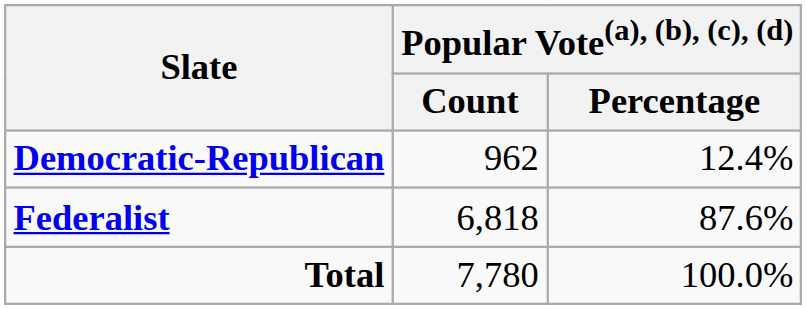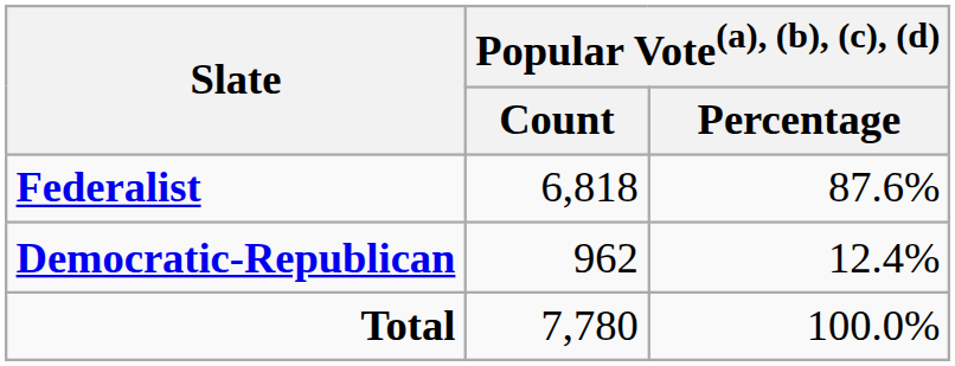 <table class="wikitable" style=text-align:right>
 <tr>
 <th rowspan=2>Slate</th>
 <th colspan=2>Popular Vote<sup>(a), (b), (c), (d)</sup></th>
 </tr>
 <tr>
 <th>Count</th>
 <th>Percentage</th>
 </tr>
 <tr>
+<td align=left><strong><a href='#'>Federalist</a></strong></td>
+<td>6,818</td>
+<td>87.6%</td>
+</tr>
+<tr>
 <td align=left><strong><a href='#'>Democratic-Republican</a></strong></td>
 <td>962</td>
 <td>12.4%</td>
-</tr>
-<tr>
-<td align=left><strong><a href='#'>Federalist</a></strong></td>
-<td>6,818</td>
-<td>87.6%</td>
 </tr>
 <tr>
 <td><strong>Total</strong></td>
 <td>7,780</td>
 <td>100.0%</td>
 </tr>
 </table>
